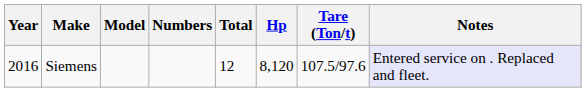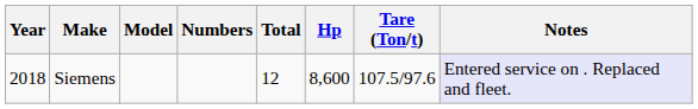 <table class="wikitable">
 <tr>
 <th>Year</th>
 <th>Make</th>
 <th>Model</th>
 <th>Numbers</th>
 <th>Total</th>
 <th><a href='#'>Hp</a></th>
 <th><a href='#'>Tare</a><br>(<a href='#'>Ton</a>/<a href='#'>t</a>)</th>
 <th>Notes</th>
 </tr>
 <tr>
-<td>2016</td>
+<td>2018</td>
 <td>Siemens</td>
 <td></td>
 <td></td>
 <td>12</td>
-<td>8,120</td>
+<td>8,600</td>
 <td>107.5/97.6</td>
 <td style="background: lavender;">Entered service on . Replaced  and  fleet.</td>
 </tr>
 </table>
